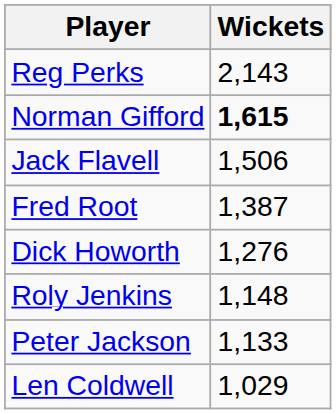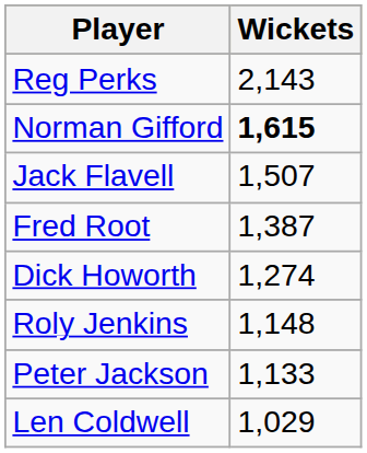 <table class="wikitable">
 <tr style="background:#bdb76b;">
 <th>Player</th>
 <th>Wickets</th>
 </tr>
 <tr>
 <td><a href='#'>Reg Perks</a></td>
 <td>2,143</td>
 </tr>
 <tr>
 <td><a href='#'>Norman Gifford</a></td>
 <td><strong>1,615</strong></td>
 </tr>
 <tr>
 <td><a href='#'>Jack Flavell</a></td>
-<td>1,506</td>
+<td>1,507</td>
 </tr>
 <tr>
 <td><a href='#'>Fred Root</a></td>
 <td>1,387</td>
 </tr>
 <tr>
 <td><a href='#'>Dick Howorth</a></td>
-<td>1,276</td>
+<td>1,274</td>
 </tr>
 <tr>
 <td><a href='#'>Roly Jenkins</a></td>
 <td>1,148</td>
 </tr>
 <tr>
 <td><a href='#'>Peter Jackson</a></td>
 <td>1,133</td>
 </tr>
 <tr>
 <td><a href='#'>Len Coldwell</a></td>
 <td>1,029</td>
 </tr>
 </table>
